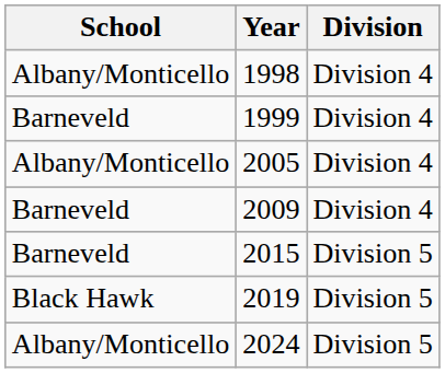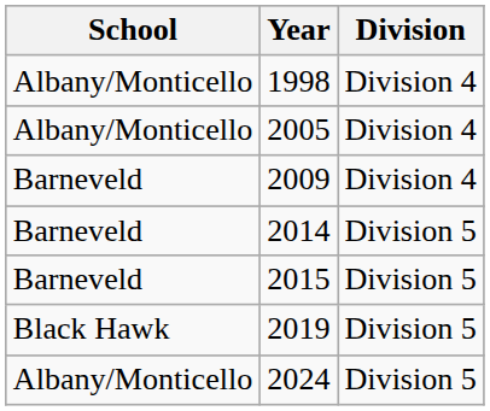 <table class="wikitable">
 <tr>
 <th>School</th>
 <th>Year</th>
 <th>Division</th>
 </tr>
 <tr>
 <td>Albany/Monticello</td>
 <td>1998</td>
 <td>Division 4</td>
 </tr>
 <tr>
-<td>Barneveld</td>
-<td>1999</td>
-<td>Division 4</td>
-</tr>
-<tr>
 <td>Albany/Monticello</td>
 <td>2005</td>
 <td>Division 4</td>
 </tr>
 <tr>
 <td>Barneveld</td>
 <td>2009</td>
 <td>Division 4</td>
+</tr>
+<tr>
+<td>Barneveld</td>
+<td>2014</td>
+<td>Division 5</td>
 </tr>
 <tr>
 <td>Barneveld</td>
 <td>2015</td>
 <td>Division 5</td>
 </tr>
 <tr>
 <td>Black Hawk</td>
 <td>2019</td>
 <td>Division 5</td>
 </tr>
 <tr>
 <td>Albany/Monticello</td>
 <td>2024</td>
 <td>Division 5</td>
 </tr>
 </table>
